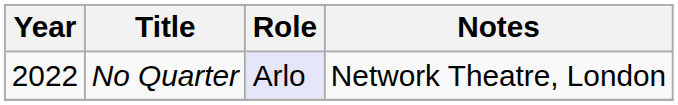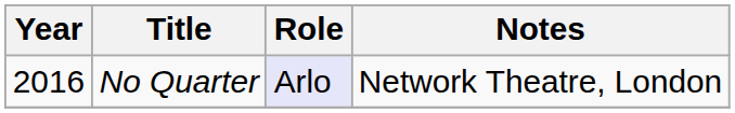 <table class="wikitable">
 <tr>
 <th>Year</th>
 <th>Title</th>
 <th>Role</th>
 <th>Notes</th>
 </tr>
 <tr>
-<td>2022</td>
+<td>2016</td>
 <td><em>No Quarter</em></td>
 <td style="background: lavender;">Arlo</td>
 <td>Network Theatre, London</td>
 </tr>
 <tr>
 </tr>
 </table>
